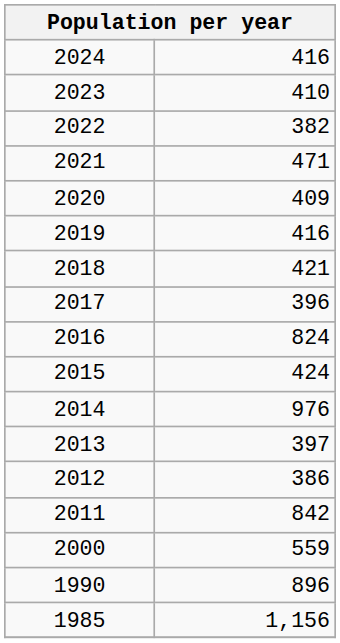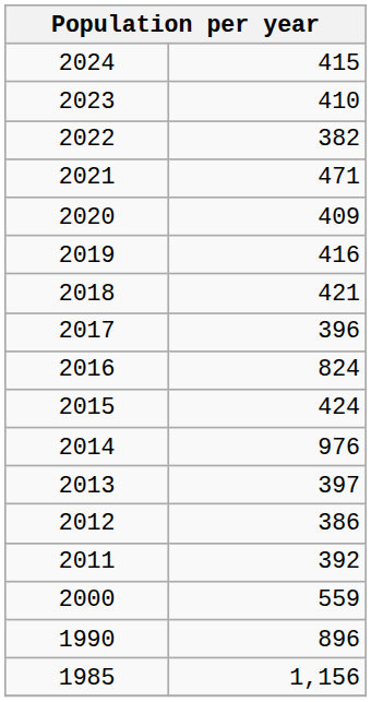 <table class="wikitable" width=200>
 <tr>
 <th colspan=2>Population per year</th>
 </tr>
 <tr>
 <td align="center">2024</td>
-<td align="right">416</td>
+<td align="right">415</td>
 </tr>
 <tr>
 <td align="center">2023</td>
 <td align="right">410</td>
 </tr>
 <tr>
 <td align="center">2022</td>
 <td align="right">382</td>
 </tr>
 <tr>
 <td align="center">2021</td>
 <td align="right">471</td>
 </tr>
 <tr>
 <td align="center">2020</td>
 <td align="right">409</td>
 </tr>
 <tr>
 <td align="center">2019</td>
 <td align="right">416</td>
 </tr>
 <tr>
 <td align="center">2018</td>
 <td align="right">421</td>
 </tr>
 <tr>
 <td align="center">2017</td>
 <td align="right">396</td>
 </tr>
 <tr>
 <td align="center">2016</td>
 <td align="right">824</td>
 </tr>
 <tr>
 <td align="center">2015</td>
 <td align="right">424</td>
 </tr>
 <tr>
 <td align="center">2014</td>
 <td align="right">976</td>
 </tr>
 <tr>
 <td align="center">2013</td>
 <td align="right">397</td>
 </tr>
 <tr>
 <td align="center">2012</td>
 <td align="right">386</td>
 </tr>
 <tr>
 <td align="center">2011</td>
-<td align="right">842</td>
+<td align="right">392</td>
 </tr>
 <tr>
 <td align="center">2000</td>
 <td align="right">559</td>
 </tr>
 <tr>
 <td align="center">1990</td>
 <td align="right">896</td>
 </tr>
 <tr>
 <td align="center">1985</td>
 <td align="right">1,156</td>
 </tr>
 <tr>
 </tr>
 </table>
